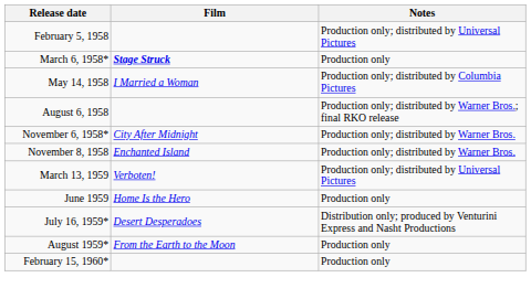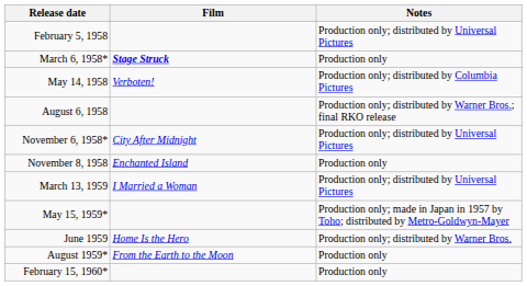 <table class="wikitable sortable plainrowheaders">
 <tr>
 <th scope="col" style="width:150px">Release date</th>
 <th scope="col" style="width:300px">Film</th>
 <th scope="col" style="width:300px" class="unsortable">Notes</th>
 </tr>
 <tr>
 <td style="text-align:right;">February 5, 1958</td>
 <td><em></em></td>
 <td>Production only; distributed by <a href='#'>Universal Pictures</a></td>
 </tr>
 <tr>
 <td style="text-align:right;">March 6, 1958*</td>
 <td><strong><em><a href='#'>Stage Struck</a></em></strong></td>
 <td>Production only</td>
 </tr>
 <tr>
 <td style="text-align:right;">May 14, 1958</td>
-<td><em><a href='#'>I Married a Woman</a></em></td>
+<td><em><a href='#'>Verboten!</a></em></td>
 <td>Production only; distributed by <a href='#'>Columbia Pictures</a></td>
 </tr>
 <tr>
 <td style="text-align:right;">August 6, 1958</td>
 <td><em></em></td>
 <td>Production only; distributed by <a href='#'>Warner Bros.</a>; final RKO release</td>
 </tr>
 <tr>
 <td style="text-align:right;">November 6, 1958*</td>
 <td><em><a href='#'>City After Midnight</a></em></td>
-<td>Production only; distributed by <a href='#'>Warner Bros.</a></td>
+<td>Production only; distributed by <a href='#'>Universal Pictures</a></td>
 </tr>
 <tr>
 <td style="text-align:right;">November 8, 1958</td>
 <td><em><a href='#'>Enchanted Island</a></em></td>
-<td>Production only; distributed by <a href='#'>Warner Bros.</a></td>
+<td>Production only</td>
 </tr>
 <tr>
 <td style="text-align:right;">March 13, 1959</td>
-<td><em><a href='#'>Verboten!</a></em></td>
+<td><em><a href='#'>I Married a Woman</a></em></td>
 <td>Production only; distributed by <a href='#'>Universal Pictures</a></td>
+</tr>
+<tr>
+<td style="text-align:right;">May 15, 1959*</td>
+<td><em></em></td>
+<td>Production only; made in Japan in 1957 by <a href='#'>Toho</a>; distributed by <a href='#'>Metro-Goldwyn-Mayer</a></td>
 </tr>
 <tr>
 <td style="text-align:right;">June 1959</td>
 <td><em><a href='#'>Home Is the Hero</a></em></td>
-<td>Production only</td>
-</tr>
-<tr>
-<td style="text-align:right;">July 16, 1959*</td>
-<td><em><a href='#'>Desert Desperadoes</a></em></td>
-<td>Distribution only; produced by Venturini Express and Nasht Productions</td>
+<td>Production only; distributed by <a href='#'>Warner Bros.</a></td>
 </tr>
 <tr>
 <td style="text-align:right;">August 1959*</td>
 <td><em><a href='#'>From the Earth to the Moon</a></em></td>
 <td>Production only</td>
 </tr>
 <tr>
 <td style="text-align:right;">February 15, 1960*</td>
 <td><em></em></td>
 <td>Production only</td>
 </tr>
 </table>
